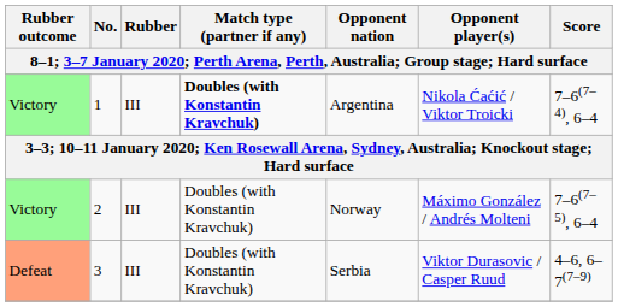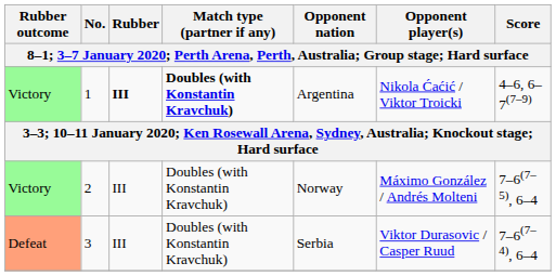 <table class=wikitable>
 <tr>
 <th>Rubber outcome</th>
 <th>No.</th>
 <th>Rubber</th>
 <th>Match type (partner if any)</th>
 <th>Opponent nation</th>
 <th>Opponent player(s)</th>
 <th>Score</th>
 </tr>
 <tr>
 <th colspan=7>8–1; <a href='#'>3–7 January 2020</a>; <a href='#'>Perth Arena</a>, <a href='#'>Perth</a>, Australia; Group stage; Hard surface</th>
 </tr>
 <tr>
 <td bgcolor=98FB98>Victory</td>
 <td>1</td>
-<td>III</td>
+<td><strong>III</strong></td>
 <td><strong>Doubles (with <a href='#'>Konstantin Kravchuk</a>)</strong></td>
 <td> Argentina</td>
 <td><a href='#'>Nikola Ćaćić</a> / <a href='#'>Viktor Troicki</a></td>
-<td>7–6<sup>(7–4)</sup>, 6–4</td>
+<td>4–6, 6–7<sup>(7–9)</sup></td>
 </tr>
 <tr>
 <th colspan=7>3–3; 10–11 January 2020; <a href='#'>Ken Rosewall Arena</a>, <a href='#'>Sydney</a>, Australia; Knockout stage; Hard surface</th>
 </tr>
 <tr>
 <td bgcolor=98FB98>Victory</td>
 <td>2</td>
 <td>III</td>
 <td>Doubles (with Konstantin Kravchuk)</td>
 <td> Norway</td>
 <td><a href='#'>Máximo González</a> / <a href='#'>Andrés Molteni</a></td>
 <td>7–6<sup>(7–5)</sup>, 6–4</td>
 </tr>
 <tr>
 <td bgcolor=FFA07A>Defeat</td>
 <td>3</td>
 <td>III</td>
 <td>Doubles (with Konstantin Kravchuk)</td>
 <td> Serbia</td>
 <td><a href='#'>Viktor Durasovic</a> / <a href='#'>Casper Ruud</a></td>
-<td>4–6, 6–7<sup>(7–9)</sup></td>
+<td>7–6<sup>(7–4)</sup>, 6–4</td>
 </tr>
 <tr>
 </tr>
 </table>
